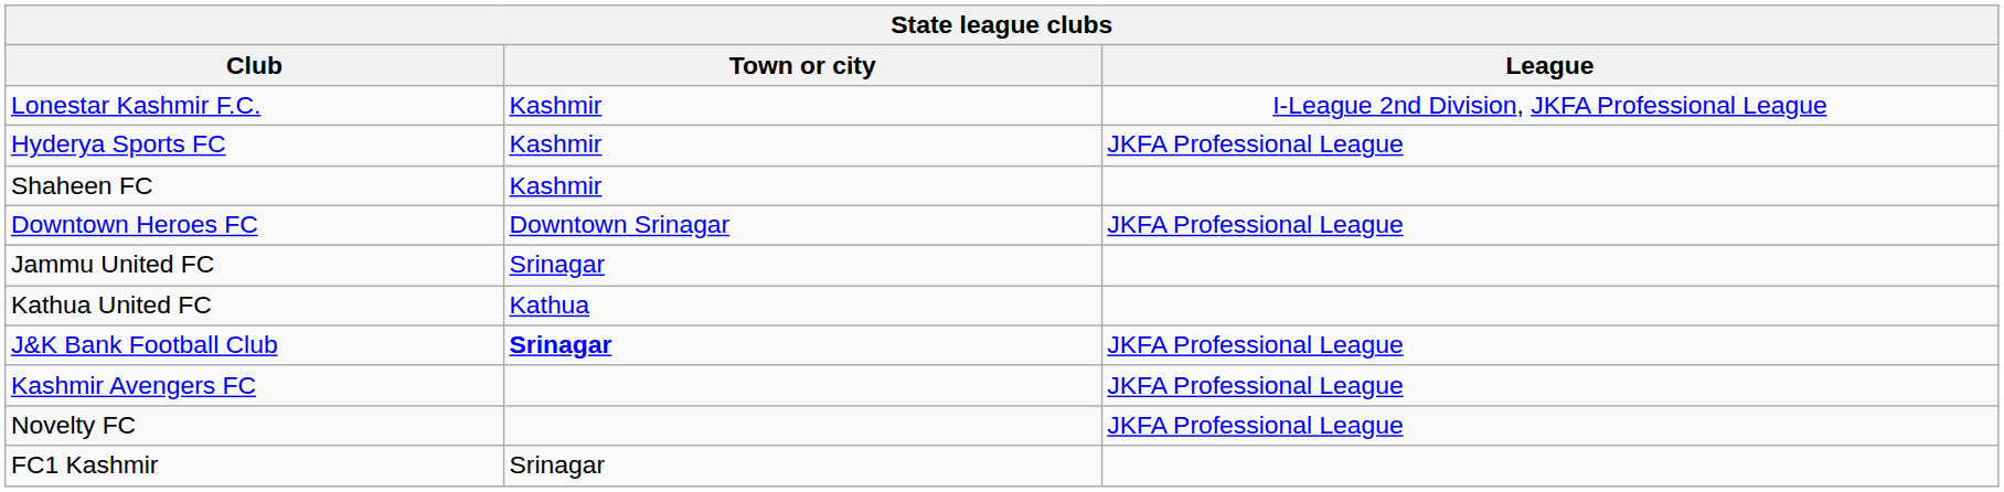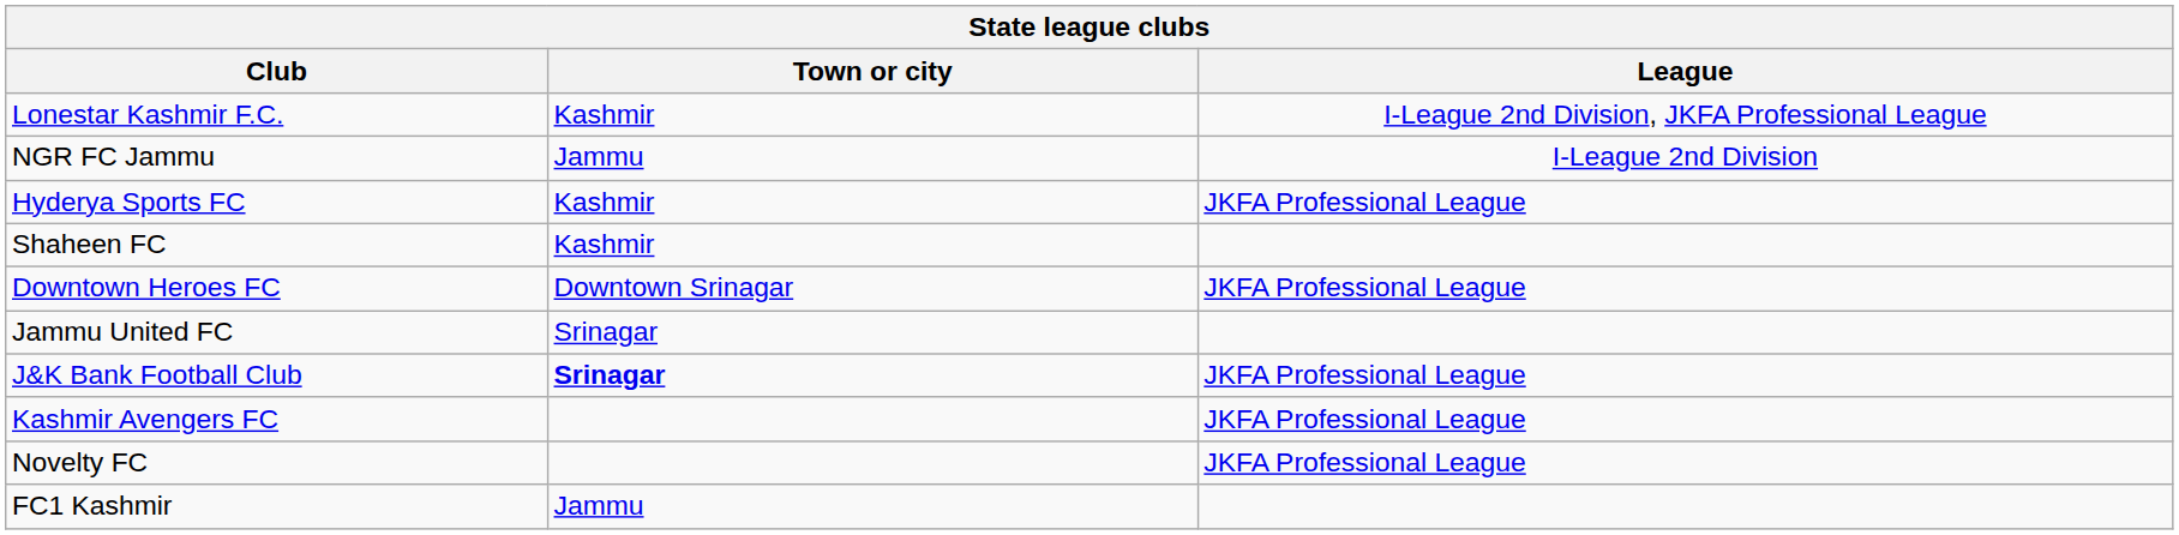 <table class="wikitable sortable" width="100%">
 <tr>
 <th colspan="3">State league clubs</th>
 </tr>
 <tr>
 <th !width="25%">Club</th>
 <th width="30%">Town or city</th>
 <th width="45%">League</th>
 </tr>
 <tr>
 <td><a href='#'>Lonestar Kashmir F.C.</a></td>
 <td><a href='#'>Kashmir</a></td>
 <td align="center"><a href='#'>I-League 2nd Division</a>, <a href='#'>JKFA Professional League</a></td>
+</tr>
+<tr>
+<td>NGR FC Jammu</td>
+<td><a href='#'>Jammu</a></td>
+<td align="center"><a href='#'>I-League 2nd Division</a></td>
 </tr>
 <tr>
 <td><a href='#'>Hyderya Sports FC</a></td>
 <td><a href='#'>Kashmir</a></td>
 <td><a href='#'>JKFA Professional League</a></td>
 </tr>
 <tr>
 <td>Shaheen FC</td>
 <td><a href='#'>Kashmir</a></td>
 <td></td>
 </tr>
 <tr>
 <td><a href='#'>Downtown Heroes FC</a></td>
 <td><a href='#'>Downtown Srinagar</a></td>
 <td><a href='#'>JKFA Professional League</a></td>
 </tr>
 <tr>
 <td>Jammu United FC</td>
 <td><a href='#'>Srinagar</a></td>
 <td></td>
 </tr>
 <tr>
-<td>Kathua United FC</td>
-<td><a href='#'>Kathua</a></td>
-<td></td>
-</tr>
-<tr>
 <td><a href='#'>J&K Bank Football Club</a></td>
 <td><strong><a href='#'>Srinagar</a></strong></td>
 <td><a href='#'>JKFA Professional League</a></td>
 </tr>
 <tr>
 <td><a href='#'>Kashmir Avengers FC</a></td>
 <td></td>
 <td><a href='#'>JKFA Professional League</a></td>
 </tr>
 <tr>
 <td>Novelty FC</td>
 <td></td>
 <td><a href='#'>JKFA Professional League</a></td>
 </tr>
 <tr>
 <td>FC1 Kashmir</td>
-<td>Srinagar</td>
+<td><a href='#'>Jammu</a></td>
 <td></td>
 </tr>
 </table>
